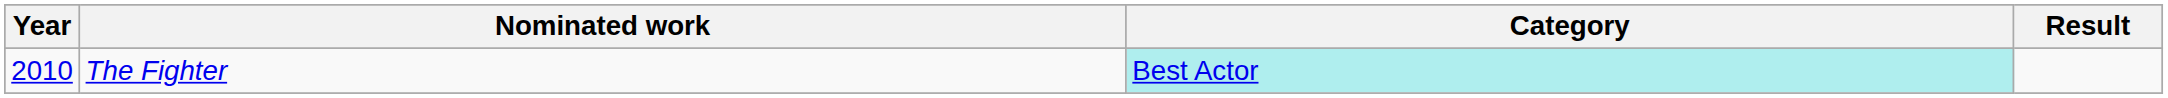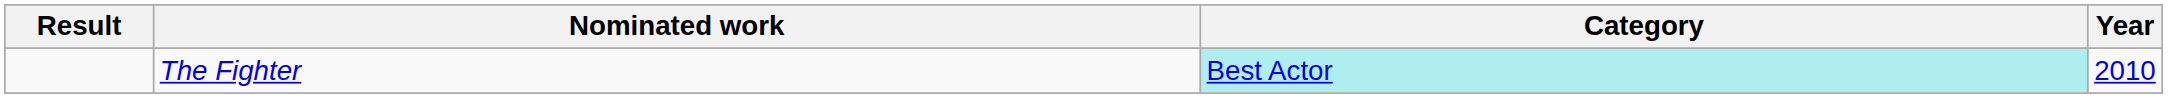 <table class=wikitable>
 <tr>
-<th scope="col" style="width:1em;">Year</th>
+<th scope="col" style="width:5em;">Result</th>
 <th scope="col" style="width:39em;">Nominated work</th>
 <th scope="col" style="width:33em;">Category</th>
-<th scope="col" style="width:5em;">Result</th>
+<th scope="col" style="width:1em;">Year</th>
 </tr>
 <tr>
-<td><a href='#'>2010</a></td>
+<td></td>
 <td><em><a href='#'>The Fighter</a></em></td>
 <td style="background: paleturquoise;"><a href='#'>Best Actor</a></td>
-<td></td>
+<td><a href='#'>2010</a></td>
 </tr>
 </table>
